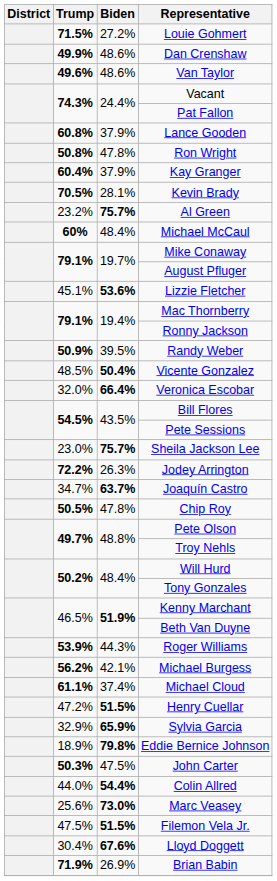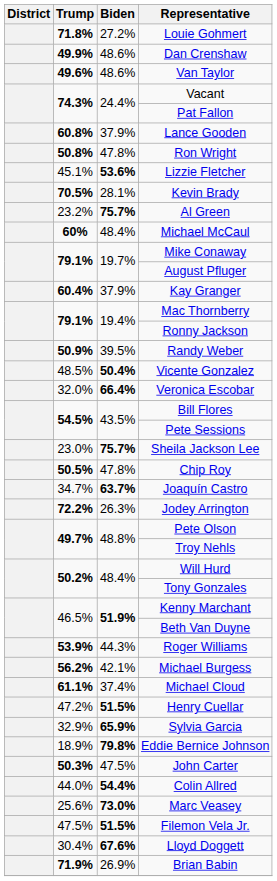 <table class="wikitable sortable">
 <tr>
 <th>District</th>
 <th>Trump</th>
 <th>Biden</th>
 <th>Representative</th>
 </tr>
 <tr align=center>
 <th></th>
-<td><strong>71.5%</strong></td>
+<td><strong>71.8%</strong></td>
 <td>27.2%</td>
 <td><a href='#'>Louie Gohmert</a></td>
 </tr>
 <tr align=center>
 <th></th>
 <td><strong>49.9%</strong></td>
 <td>48.6%</td>
 <td><a href='#'>Dan Crenshaw</a></td>
 </tr>
 <tr align=center>
 <th></th>
 <td><strong>49.6%</strong></td>
 <td>48.6%</td>
 <td><a href='#'>Van Taylor</a></td>
 </tr>
 <tr align=center>
 <th rowspan=2 ></th>
 <td rowspan=2><strong>74.3%</strong></td>
 <td rowspan=2>24.4%</td>
 <td>Vacant</td>
 </tr>
 <tr align=center>
 <td><a href='#'>Pat Fallon</a></td>
 </tr>
 <tr align=center>
 <th></th>
 <td><strong>60.8%</strong></td>
 <td>37.9%</td>
 <td><a href='#'>Lance Gooden</a></td>
 </tr>
 <tr align=center>
 <th></th>
 <td><strong>50.8%</strong></td>
 <td>47.8%</td>
 <td><a href='#'>Ron Wright</a></td>
 </tr>
 <tr align=center>
 <th></th>
-<td><strong>60.4%</strong></td>
-<td>37.9%</td>
-<td><a href='#'>Kay Granger</a></td>
+<td>45.1%</td>
+<td><strong>53.6%</strong></td>
+<td><a href='#'>Lizzie Fletcher</a></td>
 </tr>
 <tr align=center>
 <th></th>
 <td><strong>70.5%</strong></td>
 <td>28.1%</td>
 <td><a href='#'>Kevin Brady</a></td>
 </tr>
 <tr align=center>
 <th></th>
 <td>23.2%</td>
 <td><strong>75.7%</strong></td>
 <td><a href='#'>Al Green</a></td>
 </tr>
 <tr align=center>
 <th></th>
 <td><strong>60%</strong></td>
 <td>48.4%</td>
 <td><a href='#'>Michael McCaul</a></td>
 </tr>
 <tr align=center>
 <th rowspan=2 ></th>
 <td rowspan=2><strong>79.1%</strong></td>
 <td rowspan=2>19.7%</td>
 <td><a href='#'>Mike Conaway</a></td>
 </tr>
 <tr align=center>
 <td><a href='#'>August Pfluger</a></td>
 </tr>
 <tr align=center>
 <th></th>
-<td>45.1%</td>
-<td><strong>53.6%</strong></td>
-<td><a href='#'>Lizzie Fletcher</a></td>
+<td><strong>60.4%</strong></td>
+<td>37.9%</td>
+<td><a href='#'>Kay Granger</a></td>
 </tr>
 <tr align=center>
 <th rowspan=2 ></th>
 <td rowspan=2><strong>79.1%</strong></td>
 <td rowspan=2>19.4%</td>
 <td><a href='#'>Mac Thornberry</a></td>
 </tr>
 <tr align=center>
 <td><a href='#'>Ronny Jackson</a></td>
 </tr>
 <tr align=center>
 <th></th>
 <td><strong>50.9%</strong></td>
 <td>39.5%</td>
 <td><a href='#'>Randy Weber</a></td>
 </tr>
 <tr align=center>
 <th></th>
 <td>48.5%</td>
 <td><strong>50.4%</strong></td>
 <td><a href='#'>Vicente Gonzalez</a></td>
 </tr>
 <tr align=center>
 <th></th>
 <td>32.0%</td>
 <td><strong>66.4%</strong></td>
 <td><a href='#'>Veronica Escobar</a></td>
 </tr>
 <tr align=center>
 <th rowspan=2 ></th>
 <td rowspan=2><strong>54.5%</strong></td>
 <td rowspan=2>43.5%</td>
 <td><a href='#'>Bill Flores</a></td>
 </tr>
 <tr align=center>
 <td><a href='#'>Pete Sessions</a></td>
 </tr>
 <tr align=center>
 <th></th>
 <td>23.0%</td>
 <td><strong>75.7%</strong></td>
 <td><a href='#'>Sheila Jackson Lee</a></td>
 </tr>
 <tr align=center>
 <th></th>
-<td><strong>72.2%</strong></td>
-<td>26.3%</td>
-<td><a href='#'>Jodey Arrington</a></td>
+<td><strong>50.5%</strong></td>
+<td>47.8%</td>
+<td><a href='#'>Chip Roy</a></td>
 </tr>
 <tr align=center>
 <th></th>
 <td>34.7%</td>
 <td><strong>63.7%</strong></td>
 <td><a href='#'>Joaquín Castro</a></td>
 </tr>
 <tr align=center>
 <th></th>
-<td><strong>50.5%</strong></td>
-<td>47.8%</td>
-<td><a href='#'>Chip Roy</a></td>
+<td><strong>72.2%</strong></td>
+<td>26.3%</td>
+<td><a href='#'>Jodey Arrington</a></td>
 </tr>
 <tr align=center>
 <th rowspan=2 ></th>
 <td rowspan=2><strong>49.7%</strong></td>
 <td rowspan=2>48.8%</td>
 <td><a href='#'>Pete Olson</a></td>
 </tr>
 <tr align=center>
 <td><a href='#'>Troy Nehls</a></td>
 </tr>
 <tr align=center>
 <th rowspan=2 ></th>
 <td rowspan=2><strong>50.2%</strong></td>
 <td rowspan=2>48.4%</td>
 <td><a href='#'>Will Hurd</a></td>
 </tr>
 <tr align=center>
 <td><a href='#'>Tony Gonzales</a></td>
 </tr>
 <tr align=center>
 <th rowspan=2 ></th>
 <td rowspan=2>46.5%</td>
 <td rowspan=2><strong>51.9%</strong></td>
 <td><a href='#'>Kenny Marchant</a></td>
 </tr>
 <tr align=center>
 <td><a href='#'>Beth Van Duyne</a></td>
 </tr>
 <tr align=center>
 <th></th>
 <td><strong>53.9%</strong></td>
 <td>44.3%</td>
 <td><a href='#'>Roger Williams</a></td>
 </tr>
 <tr align=center>
 <th></th>
 <td><strong>56.2%</strong></td>
 <td>42.1%</td>
 <td><a href='#'>Michael Burgess</a></td>
 </tr>
 <tr align=center>
 <th></th>
 <td><strong>61.1%</strong></td>
 <td>37.4%</td>
 <td><a href='#'>Michael Cloud</a></td>
 </tr>
 <tr align=center>
 <th></th>
 <td>47.2%</td>
 <td><strong>51.5%</strong></td>
 <td><a href='#'>Henry Cuellar</a></td>
 </tr>
 <tr align=center>
 <th></th>
 <td>32.9%</td>
 <td><strong>65.9%</strong></td>
 <td><a href='#'>Sylvia Garcia</a></td>
 </tr>
 <tr align=center>
 <th></th>
 <td>18.9%</td>
 <td><strong>79.8%</strong></td>
 <td><a href='#'>Eddie Bernice Johnson</a></td>
 </tr>
 <tr align=center>
 <th></th>
 <td><strong>50.3%</strong></td>
 <td>47.5%</td>
 <td><a href='#'>John Carter</a></td>
 </tr>
 <tr align=center>
 <th></th>
 <td>44.0%</td>
 <td><strong>54.4%</strong></td>
 <td><a href='#'>Colin Allred</a></td>
 </tr>
 <tr align=center>
 <th></th>
 <td>25.6%</td>
 <td><strong>73.0%</strong></td>
 <td><a href='#'>Marc Veasey</a></td>
 </tr>
 <tr align=center>
 <th></th>
 <td>47.5%</td>
 <td><strong>51.5%</strong></td>
 <td><a href='#'>Filemon Vela Jr.</a></td>
 </tr>
 <tr align=center>
 <th></th>
 <td>30.4%</td>
 <td><strong>67.6%</strong></td>
 <td><a href='#'>Lloyd Doggett</a></td>
 </tr>
 <tr align=center>
 <th></th>
 <td><strong>71.9%</strong></td>
 <td>26.9%</td>
 <td><a href='#'>Brian Babin</a></td>
 </tr>
 <tr align=center>
 </tr>
 </table>
